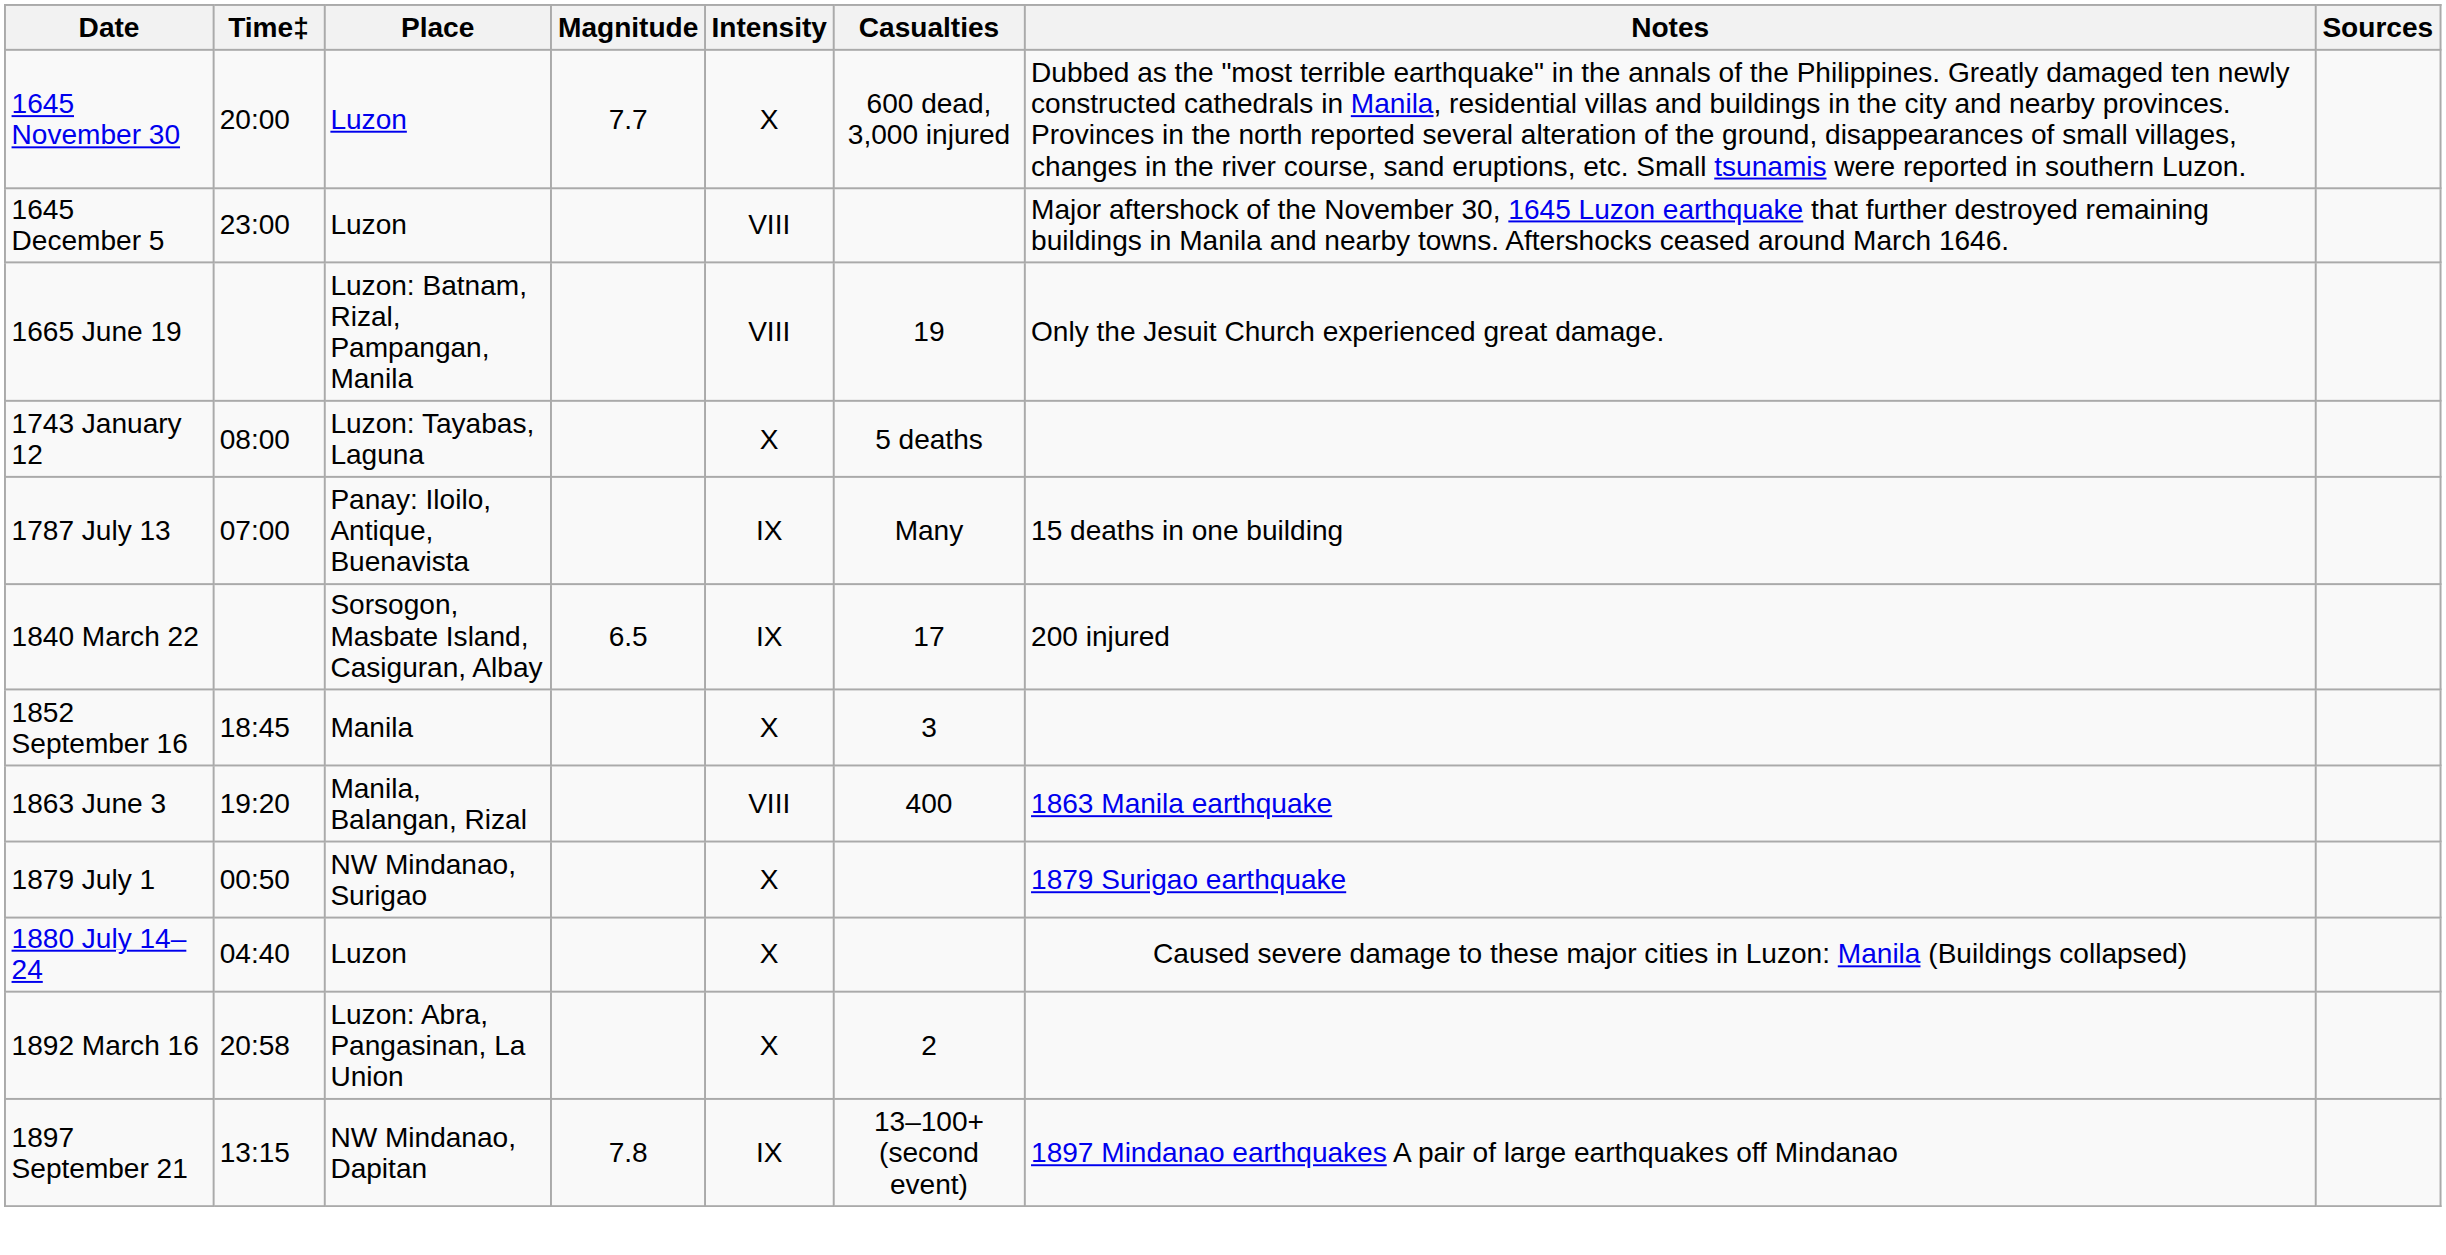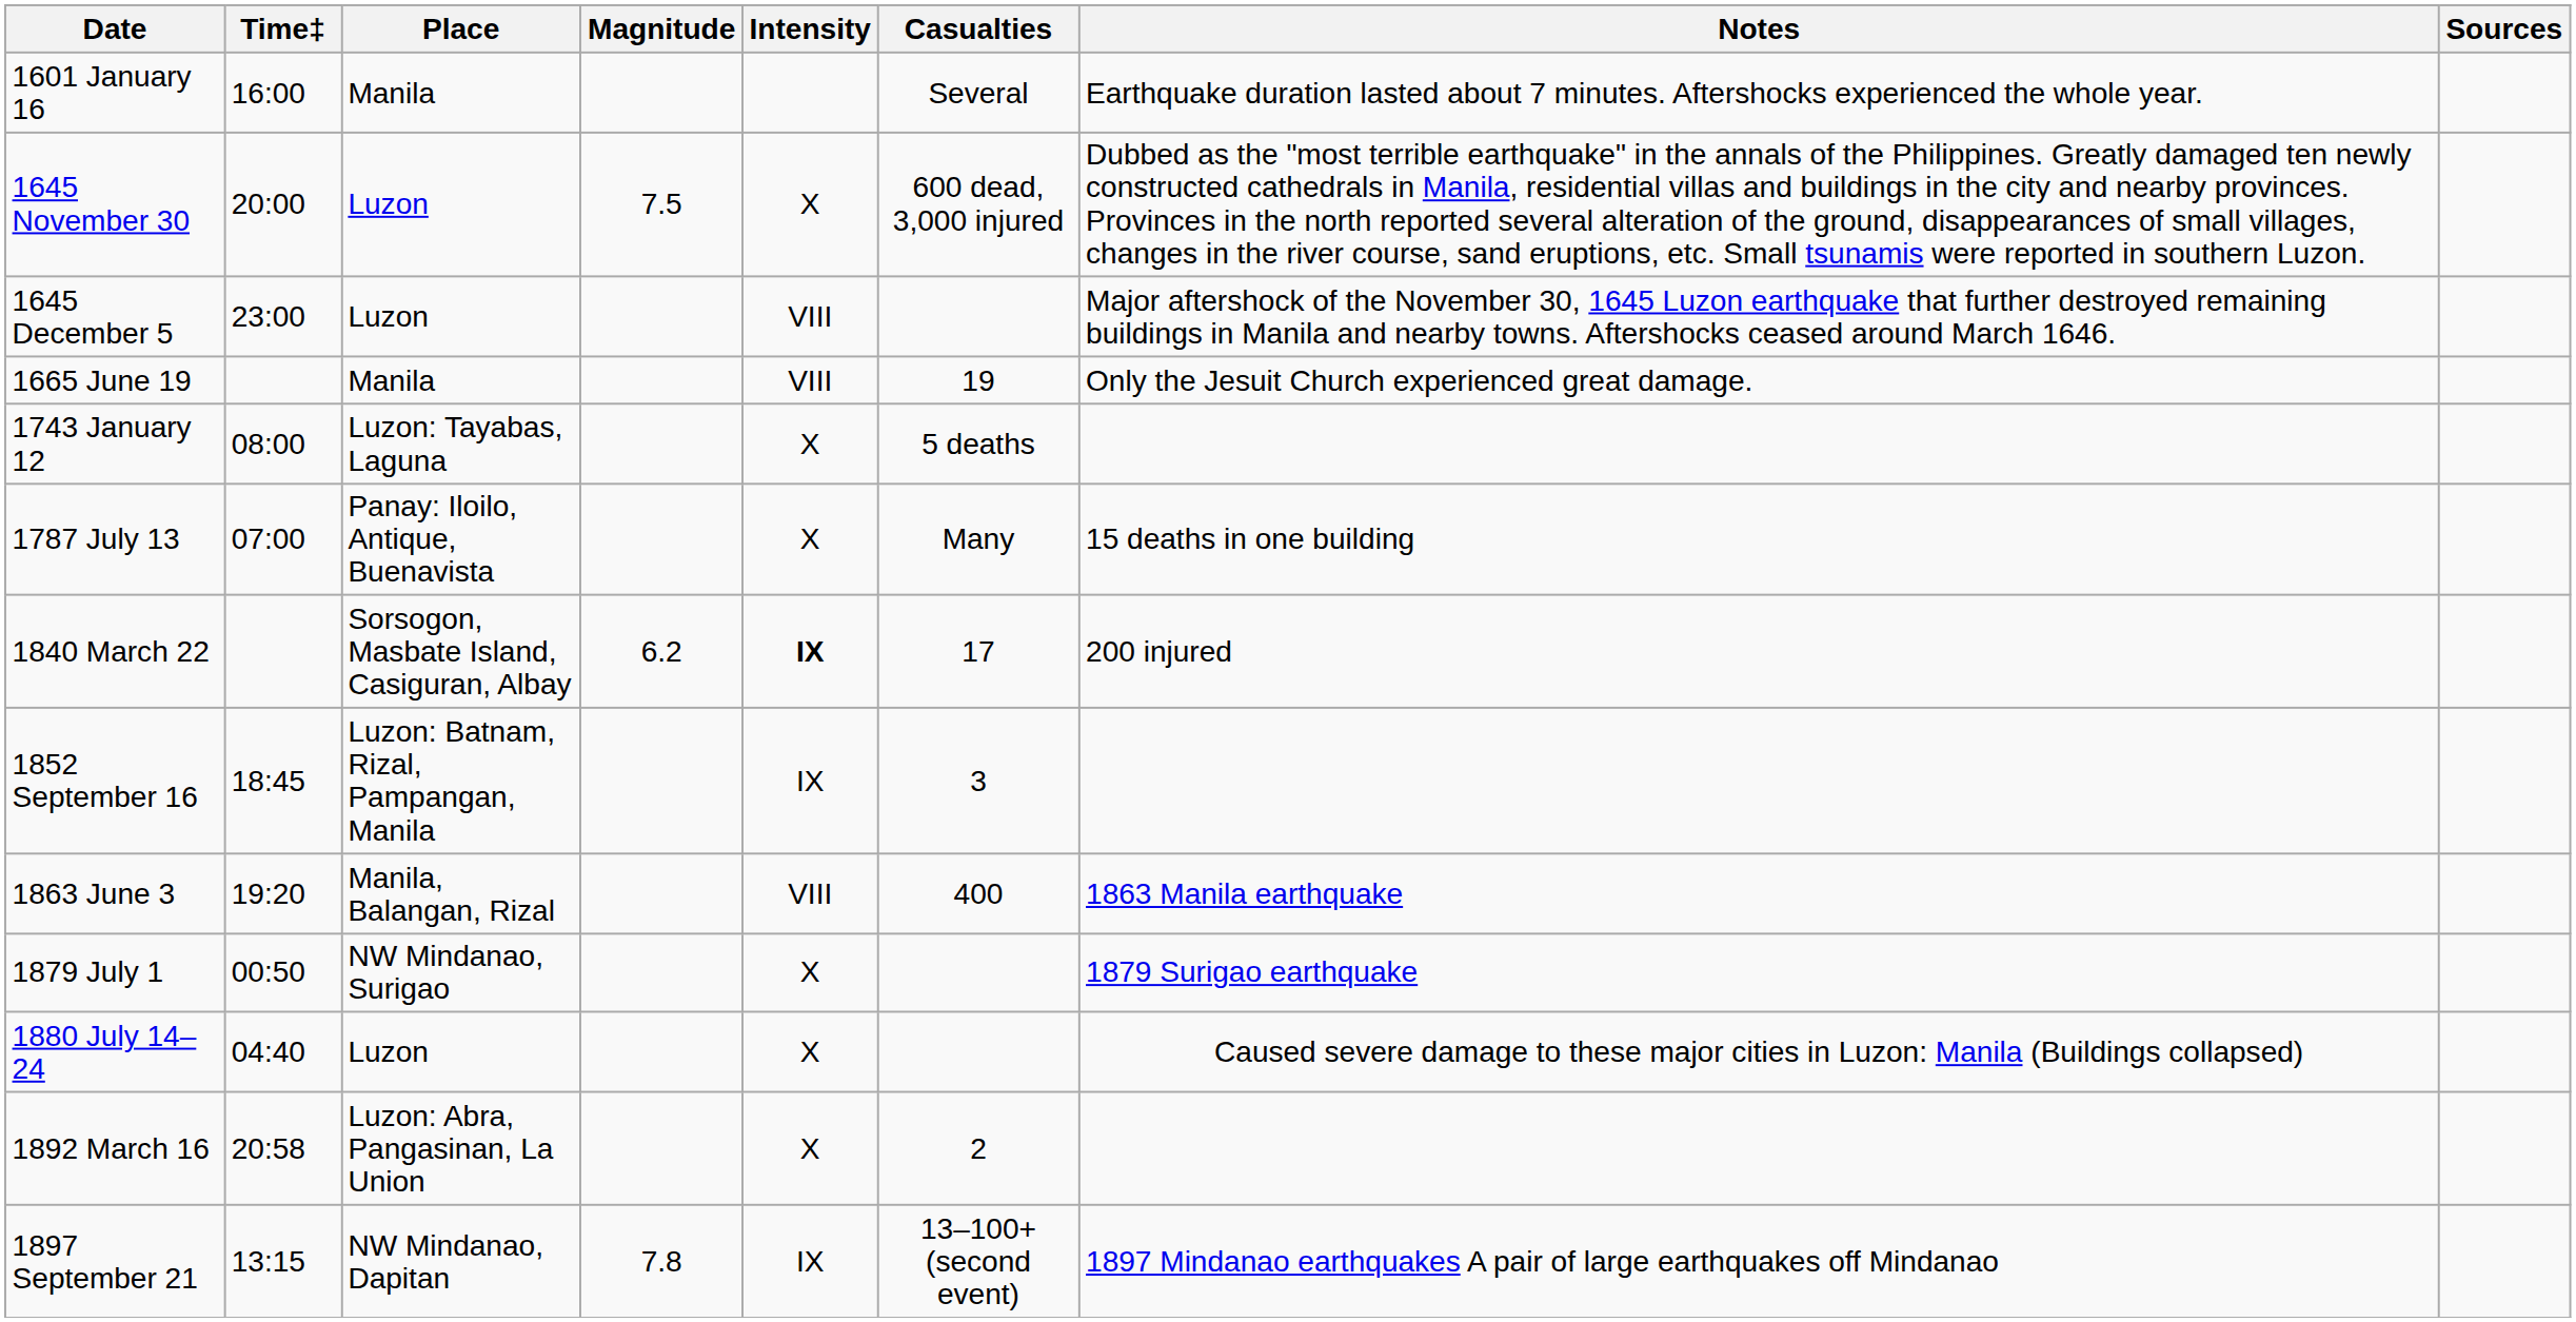 <table class="wikitable sortable" style="font-size:90%;">
 <tr bgcolor="#ececec">
 <th class="unsortable" width=100px>Date</th>
 <th class="unsortable" width=50px>Time‡</th>
 <th class="unsortable" width=110px>Place</th>
 <th width="20px">Magnitude</th>
 <th width="20px">Intensity</th>
 <th class="unsortable">Casualties</th>
 <th class="unsortable">Notes</th>
 <th class="unsortable">Sources</th>
 </tr>
 <tr>
+<td>1601 January 16</td>
+<td>16:00</td>
+<td> Manila</td>
+<td align="center"></td>
+<td align="center"></td>
+<td align="center"> Several</td>
+<td> Earthquake duration lasted about 7 minutes. Aftershocks experienced the whole year.</td>
+<td></td>
+</tr>
+<tr>
 <td><a href='#'>1645 November 30</a></td>
 <td>20:00</td>
 <td> <a href='#'>Luzon</a></td>
-<td align="center"> 7.7</td>
+<td align="center"> 7.5</td>
 <td align="center" data-sort-value="10"> X</td>
 <td align="center"> 600 dead,<br>3,000 injured</td>
 <td> Dubbed as the "most terrible earthquake" in the annals of the Philippines. Greatly damaged ten newly constructed cathedrals in <a href='#'>Manila</a>, residential villas and buildings in the city and nearby provinces. Provinces in the north reported several alteration of the ground, disappearances of small villages, changes in the river course, sand eruptions, etc. Small <a href='#'>tsunamis</a> were reported in southern Luzon.</td>
 <td align="center"> </td>
 </tr>
 <tr>
 <td>1645 December 5</td>
 <td>23:00</td>
 <td> Luzon</td>
 <td align="center"></td>
 <td align="center" data-sort-value="8"> VIII</td>
 <td align="center"></td>
 <td> Major aftershock of the November 30, <a href='#'>1645 Luzon earthquake</a> that further destroyed remaining buildings in Manila and nearby towns. Aftershocks ceased around March 1646.</td>
 <td align="center"></td>
 </tr>
 <tr>
 <td>1665 June 19</td>
 <td></td>
-<td>Luzon: Batnam, Rizal, Pampangan, Manila</td>
+<td> Manila</td>
 <td align="center"></td>
 <td align="center" data-sort-value="8"> VIII</td>
 <td align="center"> 19</td>
 <td> Only the Jesuit Church experienced great damage.</td>
 <td align="center"></td>
 </tr>
 <tr>
 <td>1743 January 12</td>
 <td>08:00</td>
 <td> Luzon: Tayabas, Laguna</td>
 <td align="center"></td>
 <td align="center" data-sort-value="10"> X</td>
 <td align="center">5 deaths</td>
 <td></td>
 <td align="center"></td>
 </tr>
 <tr>
 <td>1787 July 13</td>
 <td>07:00</td>
 <td>Panay: Iloilo, Antique, Buenavista</td>
 <td align="center"></td>
-<td align="center" data-sort-value="9"> IX</td>
+<td align="center" data-sort-value="10"> X</td>
 <td align="center"> Many</td>
 <td> 15 deaths in one building</td>
 <td align="center"></td>
 </tr>
 <tr>
 <td>1840 March 22</td>
 <td></td>
 <td> Sorsogon, Masbate Island, Casiguran, Albay</td>
-<td align="center"> 6.5</td>
-<td align="center" data-sort-value="9"> IX</td>
+<td align="center"> 6.2</td>
+<td align="center" data-sort-value="9"><strong> IX</strong></td>
 <td align="center"> 17</td>
 <td> 200 injured</td>
 <td></td>
 </tr>
 <tr>
 <td>1852 September 16</td>
 <td>18:45</td>
-<td> Manila</td>
+<td>Luzon: Batnam, Rizal, Pampangan, Manila</td>
 <td align="center"></td>
-<td align="center" data-sort-value="10"> X</td>
+<td align="center" data-sort-value="9"> IX</td>
 <td align="center"> 3</td>
 <td></td>
 <td></td>
 </tr>
 <tr>
 <td>1863 June 3</td>
 <td>19:20</td>
 <td>Manila, Balangan, Rizal</td>
 <td align="center"></td>
 <td align="center" data-sort-value="8"> VIII</td>
 <td align="center"> 400</td>
 <td> <a href='#'>1863 Manila earthquake</a></td>
 <td></td>
 </tr>
 <tr>
 <td>1879 July 1</td>
 <td>00:50</td>
 <td> NW Mindanao, Surigao</td>
 <td align="center"></td>
 <td align="center" data-sort-value="10"> X</td>
 <td align="center"></td>
 <td> <a href='#'>1879 Surigao earthquake</a></td>
 <td></td>
 </tr>
 <tr>
 <td><a href='#'>1880 July 14–24</a></td>
 <td>04:40</td>
 <td>Luzon</td>
 <td align=center></td>
 <td align=center data-sort-value="10"> X</td>
 <td align=center></td>
 <td align=center>Caused severe damage to these major cities in Luzon: <a href='#'>Manila</a> (Buildings collapsed)</td>
 <td align=center></td>
 </tr>
 <tr>
 <td>1892 March 16</td>
 <td>20:58</td>
 <td>Luzon: Abra, Pangasinan, La Union</td>
 <td align="center"></td>
 <td align="center" data-sort-value="10"> X</td>
 <td align="center"> 2</td>
 <td></td>
 <td></td>
 </tr>
 <tr>
 <td>1897 September 21</td>
 <td>13:15</td>
 <td>NW Mindanao, Dapitan</td>
 <td align="center"> 7.8</td>
 <td align="center" data-sort-value="9"> IX</td>
 <td align="center"> 13–100+ (second event)</td>
 <td> <a href='#'>1897 Mindanao earthquakes</a> A pair of large earthquakes off Mindanao</td>
 <td></td>
 </tr>
 </table>
